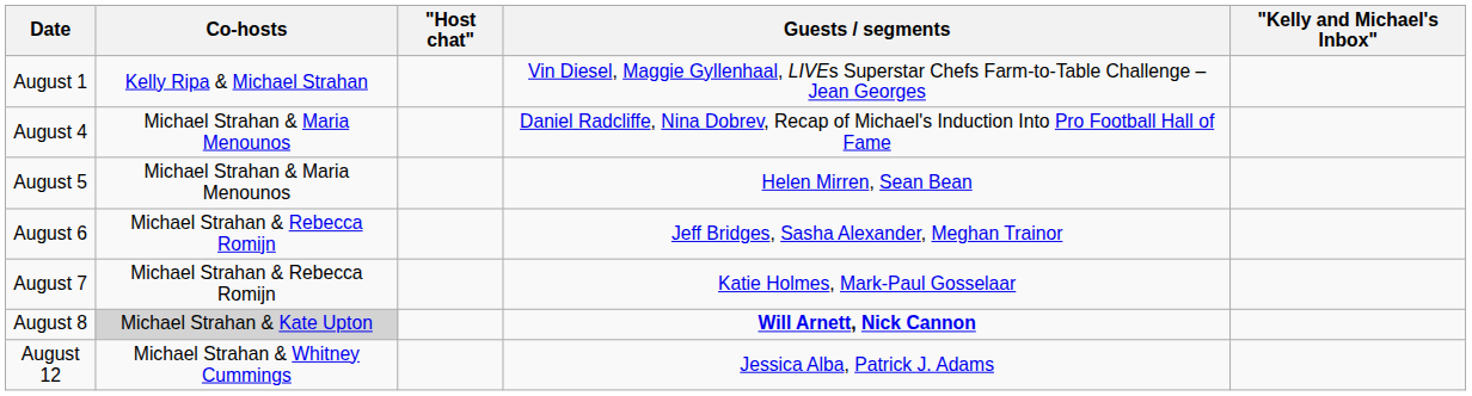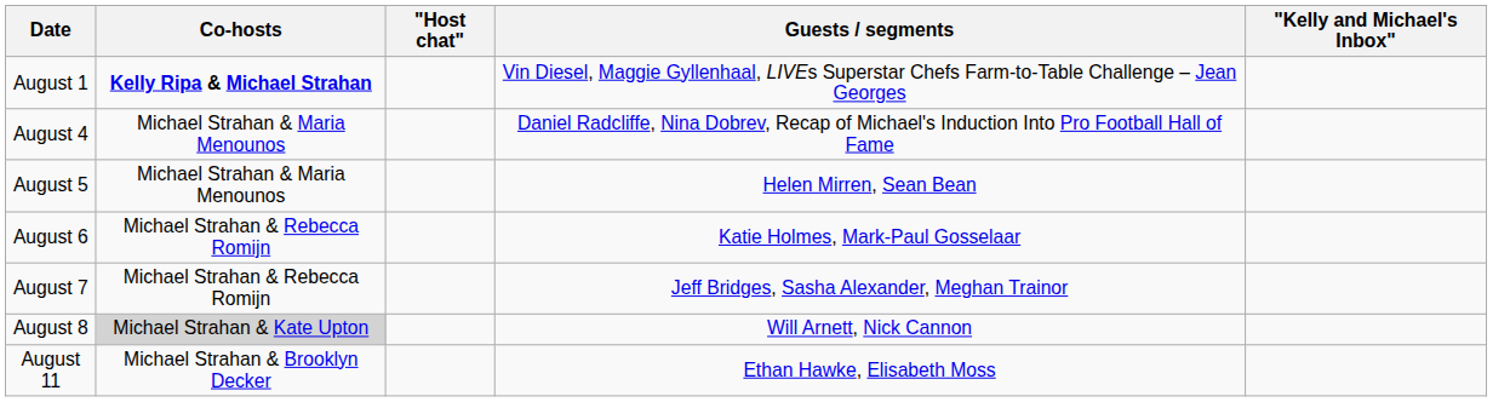 <table class="wikitable sortable" style="text-align:center;">
 <tr>
 <th>Date</th>
 <th>Co-hosts</th>
 <th>"Host chat"</th>
 <th>Guests / segments</th>
 <th>"Kelly and Michael's Inbox"</th>
 </tr>
 <tr>
 <td>August 1</td>
-<td><a href='#'>Kelly Ripa</a> & <a href='#'>Michael Strahan</a></td>
+<td><strong><a href='#'>Kelly Ripa</a> & <a href='#'>Michael Strahan</a></strong></td>
 <td></td>
 <td><a href='#'>Vin Diesel</a>, <a href='#'>Maggie Gyllenhaal</a>, <em>LIVE</em>s Superstar Chefs Farm-to-Table Challenge – <a href='#'>Jean Georges</a></td>
 <td></td>
 </tr>
 <tr>
 <td>August 4</td>
 <td>Michael Strahan & <a href='#'>Maria Menounos</a></td>
 <td></td>
 <td><a href='#'>Daniel Radcliffe</a>, <a href='#'>Nina Dobrev</a>, Recap of Michael's Induction Into <a href='#'>Pro Football Hall of Fame</a></td>
 <td></td>
 </tr>
 <tr>
 <td>August 5</td>
 <td>Michael Strahan & Maria Menounos</td>
 <td></td>
 <td><a href='#'>Helen Mirren</a>, <a href='#'>Sean Bean</a></td>
 <td></td>
 </tr>
 <tr>
 <td>August 6</td>
 <td>Michael Strahan & <a href='#'>Rebecca Romijn</a></td>
 <td></td>
-<td><a href='#'>Jeff Bridges</a>, <a href='#'>Sasha Alexander</a>, <a href='#'>Meghan Trainor</a></td>
+<td><a href='#'>Katie Holmes</a>, <a href='#'>Mark-Paul Gosselaar</a></td>
 <td></td>
 </tr>
 <tr>
 <td>August 7</td>
 <td>Michael Strahan & Rebecca Romijn</td>
 <td></td>
-<td><a href='#'>Katie Holmes</a>, <a href='#'>Mark-Paul Gosselaar</a></td>
+<td><a href='#'>Jeff Bridges</a>, <a href='#'>Sasha Alexander</a>, <a href='#'>Meghan Trainor</a></td>
 <td></td>
 </tr>
 <tr>
 <td>August 8</td>
 <td style="background: lightgrey;">Michael Strahan & <a href='#'>Kate Upton</a></td>
 <td></td>
-<td><strong><a href='#'>Will Arnett</a>, <a href='#'>Nick Cannon</a></strong></td>
+<td><a href='#'>Will Arnett</a>, <a href='#'>Nick Cannon</a></td>
 <td></td>
 </tr>
 <tr>
-<td>August 12</td>
-<td>Michael Strahan & <a href='#'>Whitney Cummings</a></td>
+<td>August 11</td>
+<td>Michael Strahan & <a href='#'>Brooklyn Decker</a></td>
 <td></td>
-<td><a href='#'>Jessica Alba</a>, <a href='#'>Patrick J. Adams</a></td>
+<td><a href='#'>Ethan Hawke</a>, <a href='#'>Elisabeth Moss</a></td>
 <td></td>
 </tr>
 </table>
